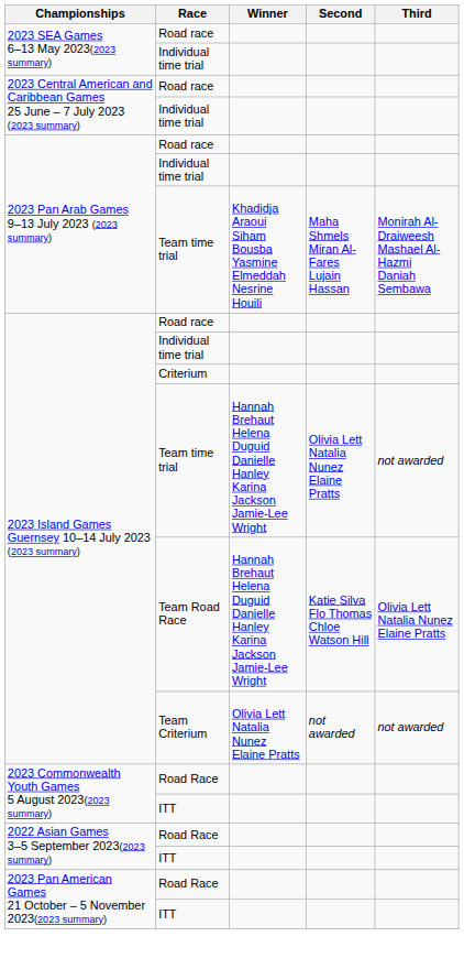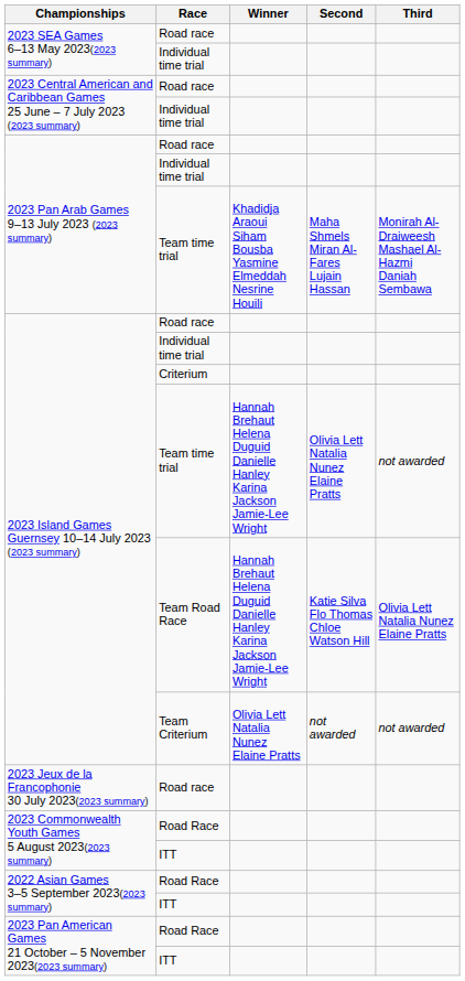 <table class="wikitable sortable">
 <tr>
 <th>Championships</th>
 <th>Race</th>
 <th>Winner</th>
 <th>Second</th>
 <th>Third</th>
 </tr>
 <tr>
 <td rowspan=2><a href='#'>2023 SEA Games</a><br> 6–13 May 2023<small>(<a href='#'>2023 summary</a>)</small></td>
 <td>Road race</td>
 <td></td>
 <td></td>
 <td></td>
 </tr>
 <tr>
 <td>Individual time trial </td>
 <td></td>
 <td></td>
 <td></td>
 </tr>
 <tr>
 <td rowspan=2><a href='#'>2023 Central American and Caribbean Games</a><br> 25 June – 7 July 2023 <small>(<a href='#'>2023 summary</a>)</small></td>
 <td>Road race</td>
 <td></td>
 <td></td>
 <td></td>
 </tr>
 <tr>
 <td>Individual time trial </td>
 <td></td>
 <td></td>
 <td></td>
 </tr>
 <tr>
 <td rowspan=3><a href='#'>2023 Pan Arab Games</a><br> 9–13 July 2023 <small>(<a href='#'>2023 summary</a>)</small></td>
 <td>Road race</td>
 <td></td>
 <td></td>
 <td></td>
 </tr>
 <tr>
 <td>Individual time trial </td>
 <td></td>
 <td></td>
 <td></td>
 </tr>
 <tr>
 <td>Team time trial </td>
 <td><br><a href='#'>Khadidja Araoui</a><br><a href='#'>Siham Bousba</a><br><a href='#'>Yasmine Elmeddah</a><br><a href='#'>Nesrine Houili</a></td>
 <td><br><a href='#'>Maha Shmels</a><br><a href='#'>Miran Al-Fares</a><br><a href='#'>Lujain Hassan</a></td>
 <td><br><a href='#'>Monirah Al-Draiweesh</a><br><a href='#'>Mashael Al-Hazmi</a><br><a href='#'>Daniah Sembawa</a></td>
 </tr>
 <tr>
 <td rowspan=6><a href='#'>2023 Island Games</a><br> <a href='#'>Guernsey</a> 10–14 July 2023 <small>(<a href='#'>2023 summary</a>)</small></td>
 <td>Road race</td>
 <td></td>
 <td></td>
 <td></td>
 </tr>
 <tr>
 <td>Individual time trial </td>
 <td></td>
 <td></td>
 <td></td>
 </tr>
 <tr>
 <td>Criterium</td>
 <td></td>
 <td></td>
 <td></td>
 </tr>
 <tr>
 <td>Team time trial </td>
 <td><br><a href='#'>Hannah Brehaut</a><br><a href='#'>Helena Duguid</a><br><a href='#'>Danielle Hanley</a><br><a href='#'>Karina Jackson</a><br><a href='#'>Jamie-Lee Wright</a></td>
 <td><br><a href='#'>Olivia Lett</a><br><a href='#'>Natalia Nunez</a><br><a href='#'>Elaine Pratts</a></td>
 <td><em>not awarded</em></td>
 </tr>
 <tr>
 <td>Team Road Race</td>
 <td><br><a href='#'>Hannah Brehaut</a><br><a href='#'>Helena Duguid</a><br><a href='#'>Danielle Hanley</a><br><a href='#'>Karina Jackson</a><br><a href='#'>Jamie-Lee Wright</a></td>
 <td><br><a href='#'>Katie Silva</a><br><a href='#'>Flo Thomas</a><br><a href='#'>Chloe Watson Hill</a></td>
 <td><br><a href='#'>Olivia Lett</a><br><a href='#'>Natalia Nunez</a><br><a href='#'>Elaine Pratts</a></td>
 </tr>
 <tr>
 <td>Team Criterium</td>
 <td><br><a href='#'>Olivia Lett</a><br><a href='#'>Natalia Nunez</a><br><a href='#'>Elaine Pratts</a></td>
 <td><em>not awarded</em></td>
 <td><em>not awarded</em></td>
 </tr>
 <tr>
+<td rowspan=1><a href='#'>2023 Jeux de la Francophonie</a><br> 30 July 2023<small>(<a href='#'>2023 summary</a>)</small></td>
+<td>Road race</td>
+<td></td>
+<td></td>
+<td></td>
+</tr>
+<tr>
 <td rowspan=2><a href='#'>2023 Commonwealth Youth Games</a><br> 5 August 2023<small>(<a href='#'>2023 summary</a>)</small></td>
 <td>Road Race</td>
 <td></td>
 <td></td>
 <td></td>
 </tr>
 <tr>
 <td>ITT</td>
 <td></td>
 <td></td>
 <td></td>
 </tr>
 <tr>
 <td rowspan=2><a href='#'>2022 Asian Games</a><br> 3–5 September 2023<small>(<a href='#'>2023 summary</a>)</small></td>
 <td>Road Race</td>
 <td></td>
 <td></td>
 <td></td>
 </tr>
 <tr>
 <td>ITT</td>
 <td></td>
 <td></td>
 <td></td>
 </tr>
 <tr>
 <td rowspan=2><a href='#'>2023 Pan American Games</a><br> 21 October – 5 November 2023<small>(<a href='#'>2023 summary</a>)</small></td>
 <td>Road Race</td>
 <td></td>
 <td></td>
 <td></td>
 </tr>
 <tr>
 <td>ITT</td>
 <td></td>
 <td></td>
 <td></td>
 </tr>
 </table>
